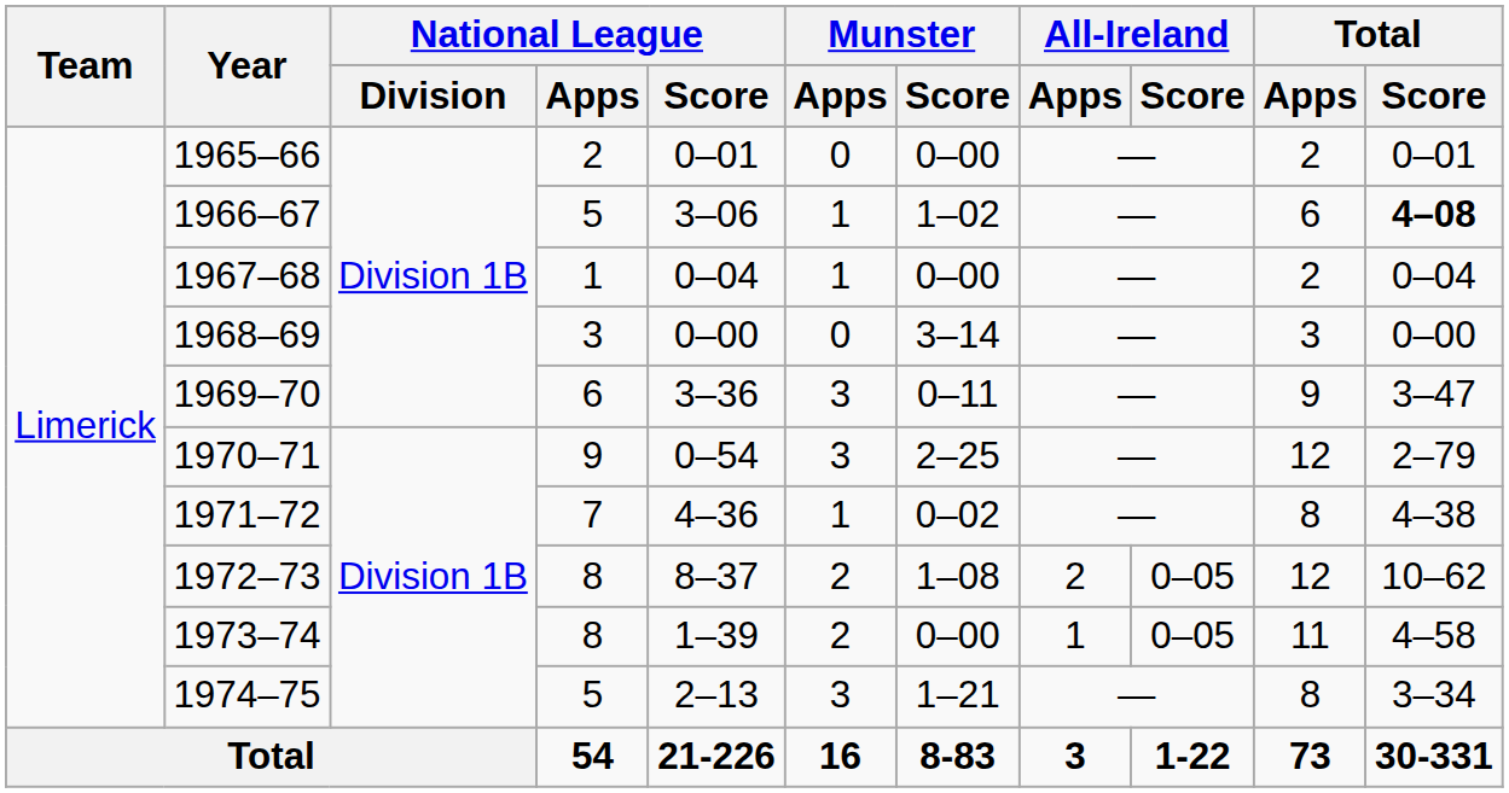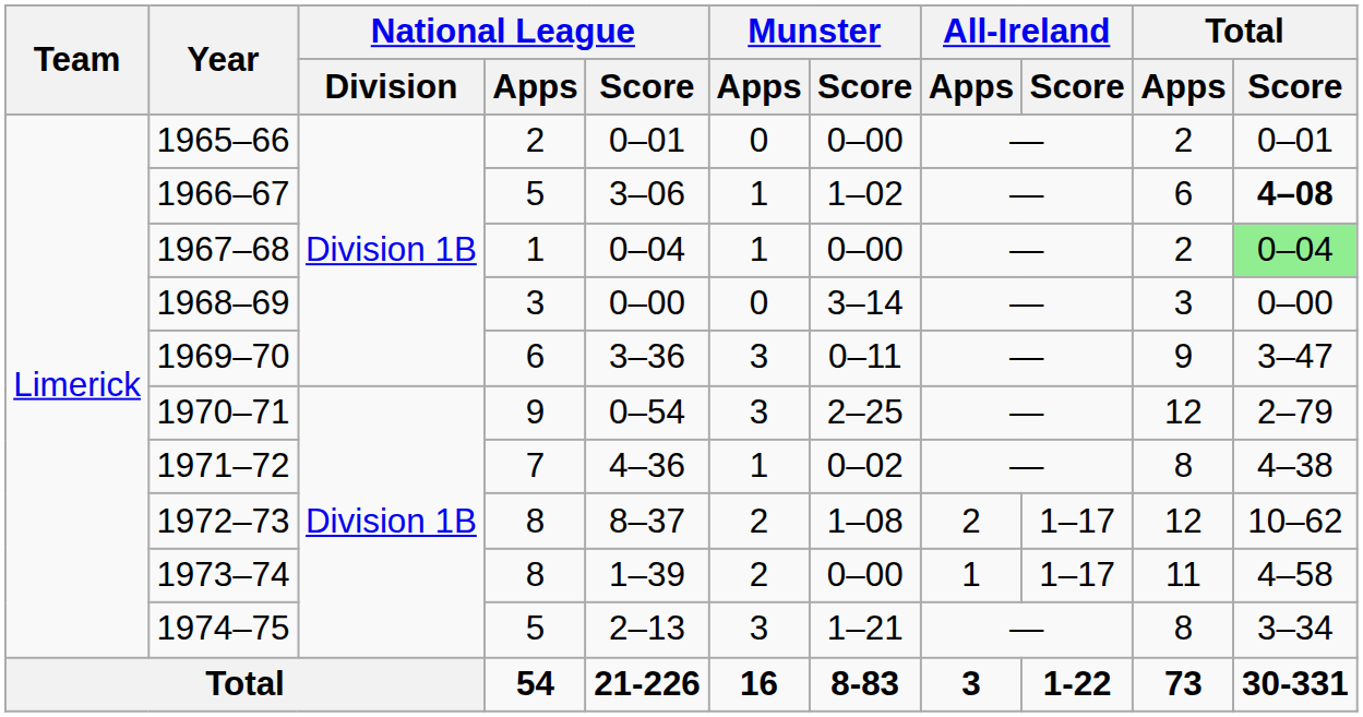 <table class="wikitable" style="text-align:center">
 <tr>
 <th rowspan="2">Team</th>
 <th rowspan="2">Year</th>
 <th colspan="3"><a href='#'>National League</a></th>
 <th colspan="2"><a href='#'>Munster</a></th>
 <th colspan="2"><a href='#'>All-Ireland</a></th>
 <th colspan="2">Total</th>
 </tr>
 <tr>
 <th>Division</th>
 <th>Apps</th>
 <th>Score</th>
 <th>Apps</th>
 <th>Score</th>
 <th>Apps</th>
 <th>Score</th>
 <th>Apps</th>
 <th>Score</th>
 </tr>
 <tr>
 <td rowspan="10"><a href='#'>Limerick</a></td>
 <td>1965–66</td>
 <td rowspan="5"><a href='#'>Division 1B</a></td>
 <td>2</td>
 <td>0–01</td>
 <td>0</td>
 <td>0–00</td>
 <td colspan=2>—</td>
 <td>2</td>
 <td>0–01</td>
 </tr>
 <tr>
 <td>1966–67</td>
 <td>5</td>
 <td>3–06</td>
 <td>1</td>
 <td>1–02</td>
 <td colspan=2>—</td>
 <td>6</td>
 <td><strong>4–08</strong></td>
 </tr>
 <tr>
 <td>1967–68</td>
 <td>1</td>
 <td>0–04</td>
 <td>1</td>
 <td>0–00</td>
 <td colspan=2>—</td>
 <td>2</td>
-<td>0–04</td>
+<td style="background: lightgreen;">0–04</td>
 </tr>
 <tr>
 <td>1968–69</td>
 <td>3</td>
 <td>0–00</td>
 <td>0</td>
 <td>3–14</td>
 <td colspan=2>—</td>
 <td>3</td>
 <td>0–00</td>
 </tr>
 <tr>
 <td>1969–70</td>
 <td>6</td>
 <td>3–36</td>
 <td>3</td>
 <td>0–11</td>
 <td colspan=2>—</td>
 <td>9</td>
 <td>3–47</td>
 </tr>
 <tr>
 <td>1970–71</td>
 <td rowspan="5"><a href='#'>Division 1B</a></td>
 <td>9</td>
 <td>0–54</td>
 <td>3</td>
 <td>2–25</td>
 <td colspan=2>—</td>
 <td>12</td>
 <td>2–79</td>
 </tr>
 <tr>
 <td>1971–72</td>
 <td>7</td>
 <td>4–36</td>
 <td>1</td>
 <td>0–02</td>
 <td colspan=2>—</td>
 <td>8</td>
 <td>4–38</td>
 </tr>
 <tr>
 <td>1972–73</td>
 <td>8</td>
 <td>8–37</td>
 <td>2</td>
 <td>1–08</td>
 <td>2</td>
-<td>0–05</td>
+<td>1–17</td>
 <td>12</td>
 <td>10–62</td>
 </tr>
 <tr>
 <td>1973–74</td>
 <td>8</td>
 <td>1–39</td>
 <td>2</td>
 <td>0–00</td>
 <td>1</td>
-<td>0–05</td>
+<td>1–17</td>
 <td>11</td>
 <td>4–58</td>
 </tr>
 <tr>
 <td>1974–75</td>
 <td>5</td>
 <td>2–13</td>
 <td>3</td>
 <td>1–21</td>
 <td colspan=2>—</td>
 <td>8</td>
 <td>3–34</td>
 </tr>
 <tr>
 <th colspan="3">Total</th>
 <td><strong>54</strong></td>
 <td><strong>21-226</strong></td>
 <td><strong>16</strong></td>
 <td><strong>8-83</strong></td>
 <td><strong>3</strong></td>
 <td><strong>1-22</strong></td>
 <td><strong>73</strong></td>
 <td><strong>30-331</strong></td>
 </tr>
 </table>
